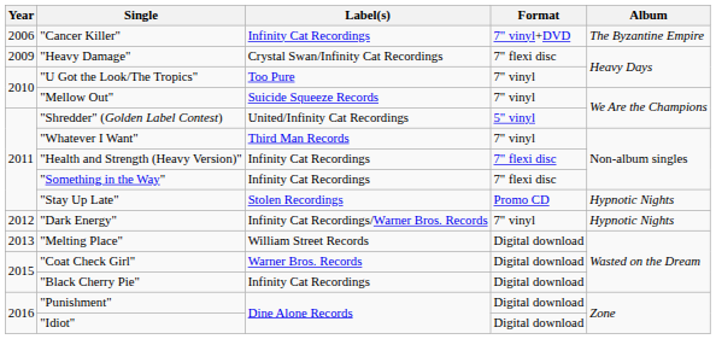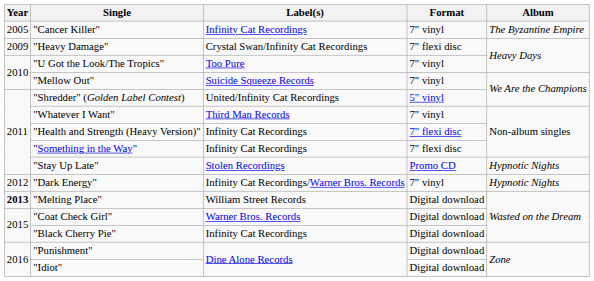 <table class="wikitable">
 <tr>
 <th>Year</th>
 <th>Single</th>
 <th>Label(s)</th>
 <th>Format</th>
 <th>Album</th>
 </tr>
 <tr>
-<td>2006</td>
+<td>2005</td>
 <td>"Cancer Killer"</td>
 <td><a href='#'>Infinity Cat Recordings</a></td>
-<td><a href='#'>7" vinyl</a>+<a href='#'>DVD</a></td>
+<td>7" vinyl</td>
 <td><em>The Byzantine Empire</em></td>
 </tr>
 <tr>
 <td>2009</td>
 <td>"Heavy Damage"</td>
 <td>Crystal Swan/Infinity Cat Recordings</td>
 <td>7" flexi disc</td>
 <td rowspan="2"><em>Heavy Days</em></td>
 </tr>
 <tr>
 <td rowspan="2">2010</td>
 <td>"U Got the Look/The Tropics"</td>
 <td><a href='#'>Too Pure</a></td>
 <td>7" vinyl</td>
 </tr>
 <tr>
 <td>"Mellow Out"</td>
 <td><a href='#'>Suicide Squeeze Records</a></td>
 <td>7" vinyl</td>
 <td rowspan="2"><em>We Are the Champions</em></td>
 </tr>
 <tr>
 <td rowspan="5">2011</td>
 <td>"Shredder" (<em>Golden Label Contest</em>)</td>
 <td>United/Infinity Cat Recordings</td>
 <td><a href='#'>5" vinyl</a></td>
 </tr>
 <tr>
 <td>"Whatever I Want"</td>
 <td><a href='#'>Third Man Records</a></td>
 <td>7" vinyl</td>
 <td rowspan="3">Non-album singles</td>
 </tr>
 <tr>
 <td>"Health and Strength (Heavy Version)"</td>
 <td>Infinity Cat Recordings</td>
 <td><a href='#'>7" flexi disc</a></td>
 </tr>
 <tr>
 <td>"<a href='#'>Something in the Way</a>"</td>
 <td>Infinity Cat Recordings</td>
 <td>7" flexi disc</td>
 </tr>
 <tr>
 <td>"Stay Up Late"</td>
 <td><a href='#'>Stolen Recordings</a></td>
 <td><a href='#'>Promo CD</a></td>
 <td><em>Hypnotic Nights</em></td>
 </tr>
 <tr>
 <td>2012</td>
 <td>"Dark Energy"</td>
 <td>Infinity Cat Recordings/<a href='#'>Warner Bros. Records</a></td>
 <td>7" vinyl</td>
 <td><em>Hypnotic Nights</em></td>
 </tr>
 <tr>
-<td>2013</td>
+<td><strong>2013</strong></td>
 <td>"Melting Place"</td>
 <td>William Street Records</td>
 <td>Digital download</td>
 <td rowspan="3"><em>Wasted on the Dream</em></td>
 </tr>
 <tr>
 <td rowspan="2">2015</td>
 <td>"Coat Check Girl"</td>
 <td><a href='#'>Warner Bros. Records</a></td>
 <td>Digital download</td>
 </tr>
 <tr>
 <td>"Black Cherry Pie"</td>
 <td>Infinity Cat Recordings</td>
 <td>Digital download</td>
 </tr>
 <tr>
 <td rowspan="2">2016</td>
 <td>"Punishment"</td>
 <td rowspan="2"><a href='#'>Dine Alone Records</a></td>
 <td>Digital download</td>
 <td rowspan="2"><em>Zone</em></td>
 </tr>
 <tr>
 <td>"Idiot"</td>
 <td>Digital download</td>
 </tr>
 </table>
